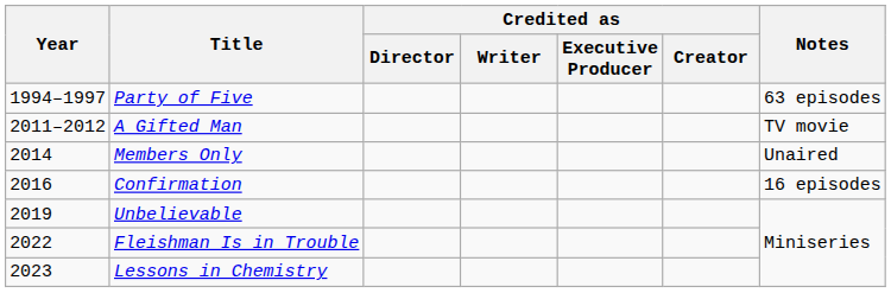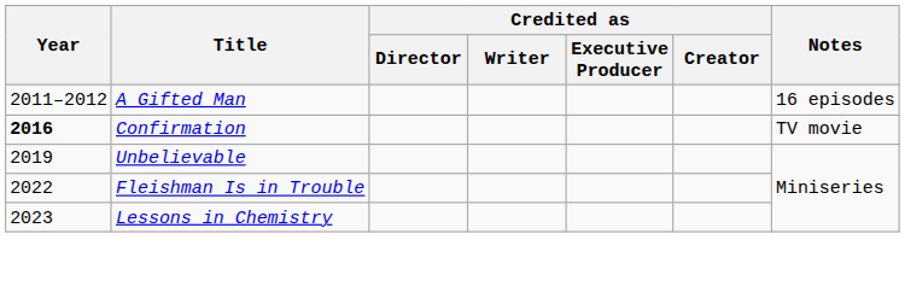 <table class="wikitable">
 <tr>
 <th rowspan="2">Year</th>
 <th rowspan="2">Title</th>
 <th colspan="4">Credited as</th>
 <th rowspan="2">Notes</th>
 </tr>
 <tr>
 <th width=65>Director</th>
 <th width=65>Writer</th>
 <th width=65>Executive<br>Producer</th>
 <th width=65>Creator</th>
 </tr>
 <tr>
-<td>1994–1997</td>
-<td><em><a href='#'>Party of Five</a></em></td>
-<td></td>
-<td></td>
-<td></td>
-<td></td>
-<td>63 episodes</td>
-</tr>
-<tr>
 <td>2011–2012</td>
 <td><em><a href='#'>A Gifted Man</a></em></td>
 <td></td>
 <td></td>
 <td></td>
 <td></td>
-<td>TV movie</td>
+<td>16 episodes</td>
 </tr>
 <tr>
-<td>2014</td>
-<td><em><a href='#'>Members Only</a></em></td>
-<td></td>
-<td></td>
-<td></td>
-<td></td>
-<td>Unaired</td>
-</tr>
-<tr>
-<td>2016</td>
+<td><strong>2016</strong></td>
 <td><em><a href='#'>Confirmation</a></em></td>
 <td></td>
 <td></td>
 <td></td>
 <td></td>
-<td>16 episodes</td>
+<td>TV movie</td>
 </tr>
 <tr>
 <td>2019</td>
 <td><em><a href='#'>Unbelievable</a></em></td>
 <td></td>
 <td></td>
 <td></td>
 <td></td>
 <td rowspan="3">Miniseries</td>
 </tr>
 <tr>
 <td>2022</td>
 <td><em><a href='#'>Fleishman Is in Trouble</a></em></td>
 <td></td>
 <td></td>
 <td></td>
 <td></td>
 </tr>
 <tr>
 <td>2023</td>
 <td><em><a href='#'>Lessons in Chemistry</a></em></td>
 <td></td>
 <td></td>
 <td></td>
 <td></td>
 </tr>
 </table>
